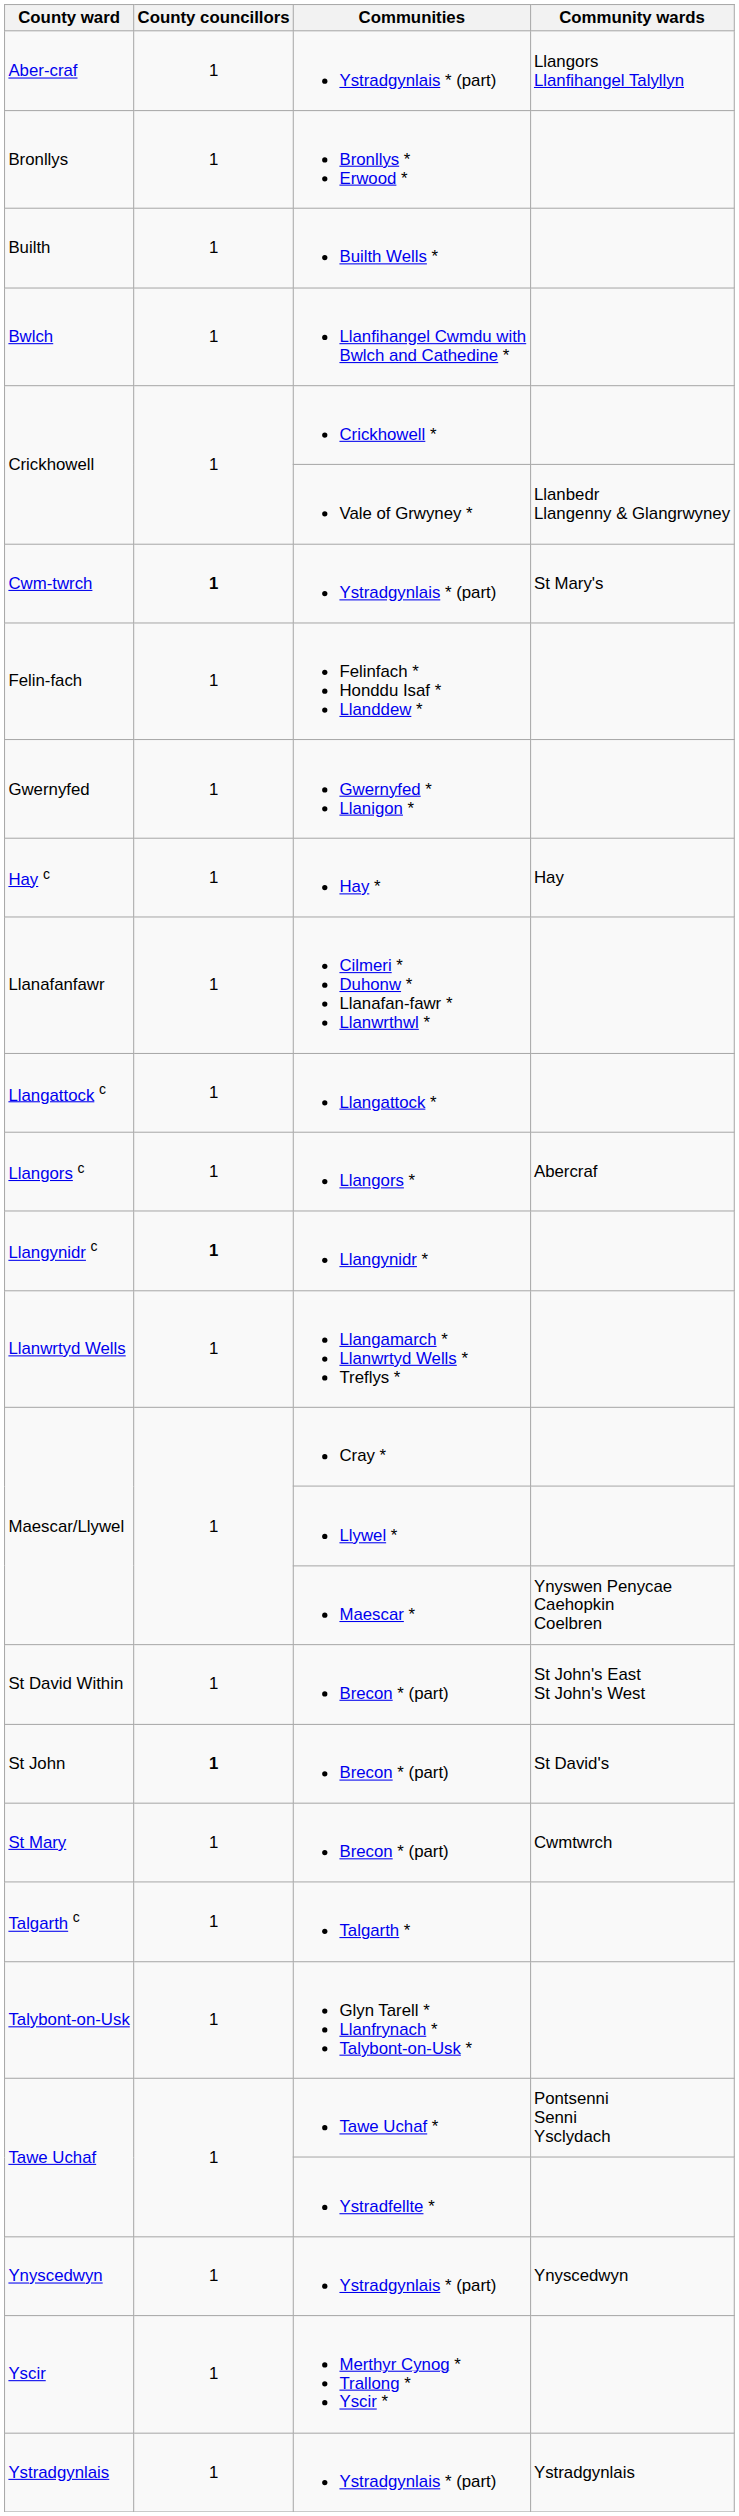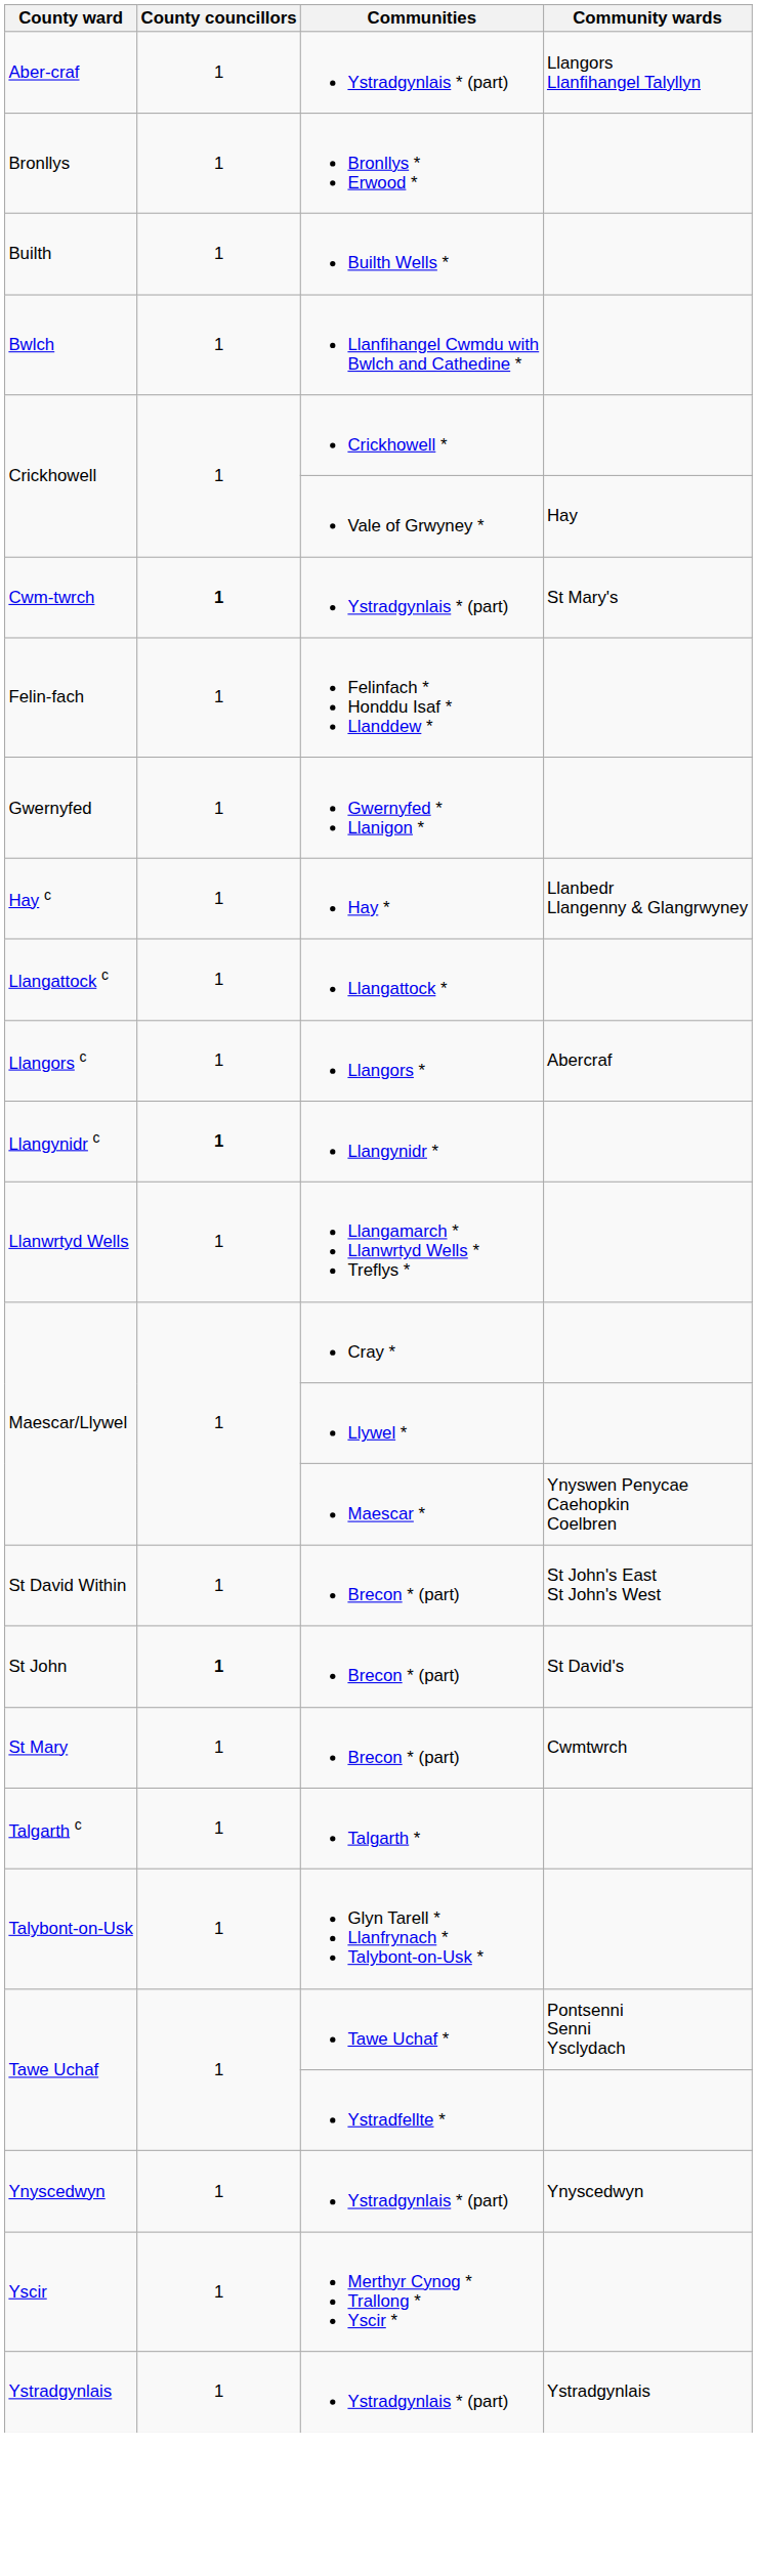 <table class="wikitable sortable">
 <tr>
 <th>County ward</th>
 <th>County councillors</th>
 <th>Communities</th>
 <th>Community wards</th>
 </tr>
 <tr>
 <td><a href='#'>Aber-craf</a></td>
 <td align="center">1</td>
 <td><br><ul><li><a href='#'>Ystradgynlais</a> * (part)</li></ul></td>
 <td>Llangors<br> <a href='#'>Llanfihangel Talyllyn</a></td>
 </tr>
 <tr>
 <td>Bronllys</td>
 <td align="center">1</td>
 <td><br><ul><li><a href='#'>Bronllys</a> *</li><li><a href='#'>Erwood</a> *</li></ul></td>
 <td></td>
 </tr>
 <tr>
 <td>Builth</td>
 <td align="center">1</td>
 <td><br><ul><li><a href='#'>Builth Wells</a> *</li></ul></td>
 <td></td>
 </tr>
 <tr>
 <td><a href='#'>Bwlch</a></td>
 <td align="center">1</td>
 <td><br><ul><li><a href='#'>Llanfihangel Cwmdu with<br> Bwlch and Cathedine</a> *</li></ul></td>
 <td></td>
 </tr>
 <tr>
 <td rowspan="2">Crickhowell</td>
 <td align="center" rowspan="2">1</td>
 <td><br><ul><li><a href='#'>Crickhowell</a> *</li></ul></td>
 <td></td>
 </tr>
 <tr>
 <td><br><ul><li>Vale of Grwyney *</li></ul></td>
-<td>Llanbedr <br> Llangenny & Glangrwyney</td>
+<td>Hay</td>
 </tr>
 <tr>
 <td><a href='#'>Cwm-twrch</a></td>
 <td align="center"><strong>1</strong></td>
 <td><br><ul><li><a href='#'>Ystradgynlais</a> * (part)</li></ul></td>
 <td>St Mary's  </td>
 </tr>
 <tr>
 <td>Felin-fach</td>
 <td align="center">1</td>
 <td><br><ul><li>Felinfach *</li><li>Honddu Isaf *</li><li><a href='#'>Llanddew</a> *</li></ul></td>
 <td></td>
 </tr>
 <tr>
 <td>Gwernyfed</td>
 <td align="center">1</td>
 <td><br><ul><li><a href='#'>Gwernyfed</a> *</li><li><a href='#'>Llanigon</a> *</li></ul></td>
 <td></td>
 </tr>
 <tr>
 <td><a href='#'>Hay</a> <sup>c</sup></td>
 <td align="center">1</td>
 <td><br><ul><li><a href='#'>Hay</a> *</li></ul></td>
-<td>Hay</td>
-</tr>
-<tr>
-<td>Llanafanfawr</td>
-<td align="center">1</td>
-<td><br><ul><li><a href='#'>Cilmeri</a> *</li><li><a href='#'>Duhonw</a> *</li><li>Llanafan-fawr *</li><li><a href='#'>Llanwrthwl</a> *</li></ul></td>
-<td></td>
+<td>Llanbedr <br> Llangenny & Glangrwyney</td>
 </tr>
 <tr>
 <td><a href='#'>Llangattock</a> <sup>c</sup></td>
 <td align="center">1</td>
 <td><br><ul><li><a href='#'>Llangattock</a> *</li></ul></td>
 <td></td>
 </tr>
 <tr>
 <td><a href='#'>Llangors</a> <sup>c</sup></td>
 <td align="center">1</td>
 <td><br><ul><li><a href='#'>Llangors</a> *</li></ul></td>
 <td>Abercraf </td>
 </tr>
 <tr>
 <td><a href='#'>Llangynidr</a> <sup>c</sup></td>
 <td align="center"><strong>1</strong></td>
 <td><br><ul><li><a href='#'>Llangynidr</a> *</li></ul></td>
 <td></td>
 </tr>
 <tr>
 <td><a href='#'>Llanwrtyd Wells</a></td>
 <td align="center">1</td>
 <td><br><ul><li><a href='#'>Llangamarch</a> *</li><li><a href='#'>Llanwrtyd Wells</a> *</li><li>Treflys *</li></ul></td>
 <td></td>
 </tr>
 <tr>
 <td rowspan="3">Maescar/Llywel</td>
 <td rowspan="3" align="center">1</td>
 <td><br><ul><li>Cray *</li></ul></td>
 <td></td>
 </tr>
 <tr>
 <td><br><ul><li><a href='#'>Llywel</a> *</li></ul></td>
 <td></td>
 </tr>
 <tr>
 <td><br><ul><li><a href='#'>Maescar</a> *</li></ul></td>
 <td>Ynyswen Penycae <br>Caehopkin<br>Coelbren</td>
 </tr>
 <tr>
 <td>St David Within</td>
 <td align="center">1</td>
 <td><br><ul><li><a href='#'>Brecon</a> * (part)</li></ul></td>
 <td>St John's East  <br> St John's West</td>
 </tr>
 <tr>
 <td>St John</td>
 <td align="center"><strong>1</strong></td>
 <td><br><ul><li><a href='#'>Brecon</a> * (part)</li></ul></td>
 <td>St David's </td>
 </tr>
 <tr>
 <td><a href='#'>St Mary</a></td>
 <td align="center">1</td>
 <td><br><ul><li><a href='#'>Brecon</a> * (part)</li></ul></td>
 <td>Cwmtwrch </td>
 </tr>
 <tr>
 <td><a href='#'>Talgarth</a> <sup>c</sup></td>
 <td align="center">1</td>
 <td><br><ul><li><a href='#'>Talgarth</a> *</li></ul></td>
 <td></td>
 </tr>
 <tr>
 <td><a href='#'>Talybont-on-Usk</a></td>
 <td align="center">1</td>
 <td><br><ul><li>Glyn Tarell *</li><li><a href='#'>Llanfrynach</a> *</li><li><a href='#'>Talybont-on-Usk</a> *</li></ul></td>
 <td></td>
 </tr>
 <tr>
 <td rowspan="2"><a href='#'>Tawe Uchaf</a></td>
 <td align="center" rowspan="2">1</td>
 <td><br><ul><li><a href='#'>Tawe Uchaf</a> *</li></ul></td>
 <td>Pontsenni <br>Senni<br>Ysclydach</td>
 </tr>
 <tr>
 <td><br><ul><li><a href='#'>Ystradfellte</a> *</li></ul></td>
 <td></td>
 </tr>
 <tr>
 <td><a href='#'>Ynyscedwyn</a></td>
 <td align="center">1</td>
 <td><br><ul><li><a href='#'>Ystradgynlais</a> * (part)</li></ul></td>
 <td>Ynyscedwyn </td>
 </tr>
 <tr>
 <td><a href='#'>Yscir</a></td>
 <td align="center">1</td>
 <td><br><ul><li><a href='#'>Merthyr Cynog</a> *</li><li><a href='#'>Trallong</a> *</li><li><a href='#'>Yscir</a> *</li></ul></td>
 <td></td>
 </tr>
 <tr>
 <td><a href='#'>Ystradgynlais</a></td>
 <td align="center">1</td>
 <td><br><ul><li><a href='#'>Ystradgynlais</a> * (part)</li></ul></td>
 <td>Ystradgynlais </td>
 </tr>
 </table>
